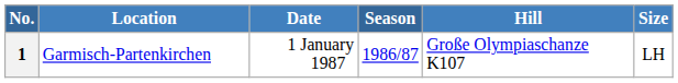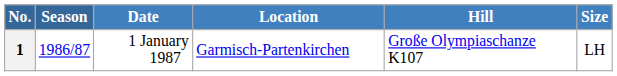 <table class="wikitable sortable" style="font-size:86%; line-height:15px; text-align:left; border:grey solid 1px; border-collapse:collapse; background:#ffffff;">
 <tr style="background:#efefef;">
 <th style="background-color:#369; color:white; width:10px;">No.</th>
+<th style="background-color:#369; color:white;  width:30px;">Season</th>
+<th style="background-color:#4180be; color:white; width:80px;">Date</th>
 <th style="background-color:#4180be; color:white; width:162px;">Location</th>
-<th style="background-color:#4180be; color:white; width:80px;">Date</th>
-<th style="background-color:#369; color:white;  width:30px;">Season</th>
 <th style="background-color:#4180be; color:white; width:162px;">Hill</th>
 <th style="background-color:#4180be; color:white; width:25px;">Size</th>
 </tr>
 <tr>
 <th scope=row style="text-align:center;">1</th>
+<td align=center><a href='#'>1986/87</a></td>
+<td align=right>1 January 1987  </td>
 <td> <a href='#'>Garmisch-Partenkirchen</a></td>
-<td align=right>1 January 1987  </td>
-<td align=center><a href='#'>1986/87</a></td>
 <td><a href='#'>Große Olympiaschanze</a> K107</td>
 <td align=center>LH</td>
 </tr>
 </table>
